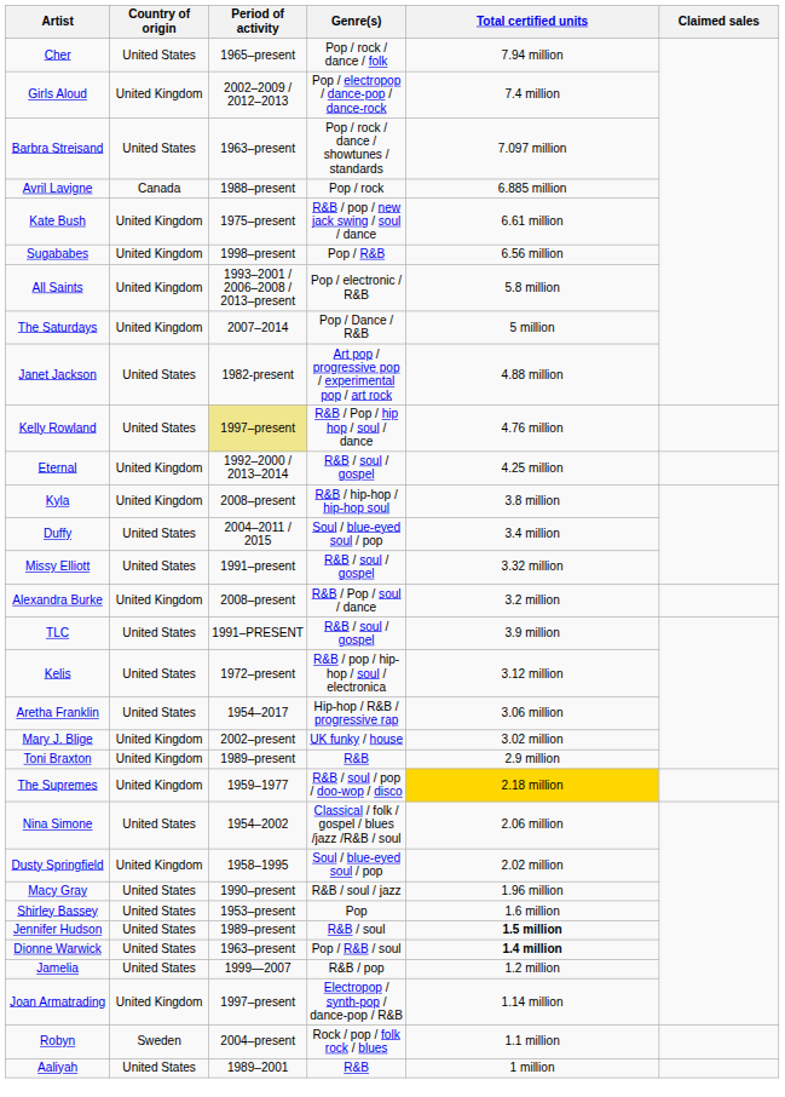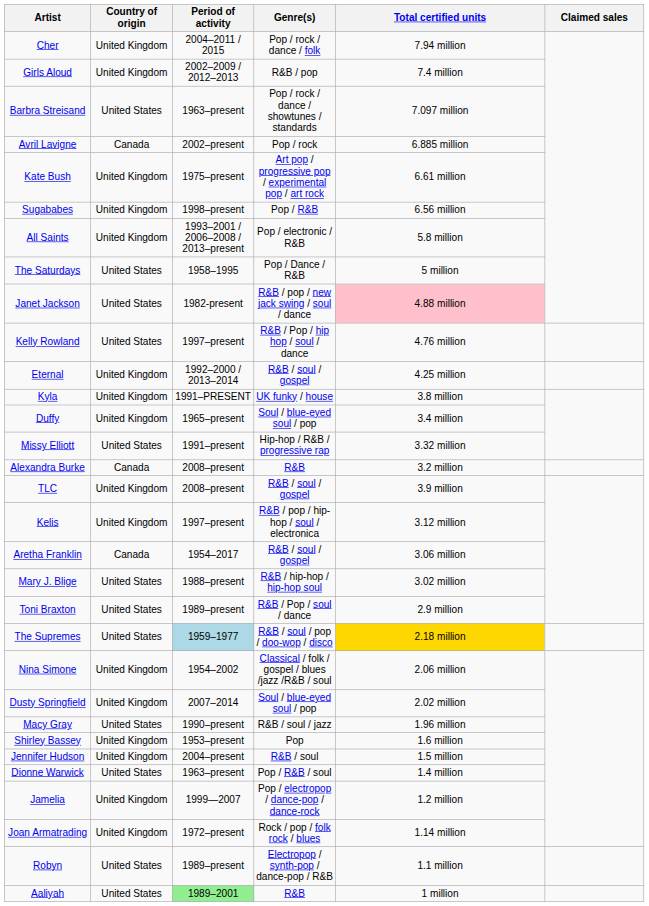 <table class="wikitable plainrowheaders sortable" style="text-align:center;">
 <tr>
 <th scope="col" style="width:130px;">Artist</th>
 <th scope="col" style="width:122px;">Country of origin</th>
 <th scope="col" style="width:122px;">Period of activity</th>
 <th scope="col" style="width:122px;">Genre(s)</th>
 <th scope="col" style="width:325px;"><a href='#'>Total certified units</a></th>
 <th scope="col" style="width:150px;">Claimed sales</th>
 </tr>
 <tr>
 <td><a href='#'>Cher</a></td>
-<td>United States</td>
-<td>1965–present</td>
+<td>United Kingdom</td>
+<td>2004–2011 / 2015</td>
 <td>Pop / rock / dance / <a href='#'>folk</a></td>
 <td>7.94 million</td>
 </tr>
 <tr>
 <td><a href='#'>Girls Aloud</a></td>
 <td>United Kingdom</td>
 <td>2002–2009 / 2012–2013</td>
-<td>Pop / <a href='#'>electropop</a> / <a href='#'>dance-pop</a> / <a href='#'>dance-rock</a></td>
+<td>R&B / pop</td>
 <td>7.4 million</td>
 </tr>
 <tr>
 <td><a href='#'>Barbra Streisand</a></td>
 <td>United States</td>
 <td>1963–present</td>
 <td>Pop / rock / dance / showtunes / standards</td>
 <td>7.097 million</td>
 </tr>
 <tr>
 <td><a href='#'>Avril Lavigne</a></td>
 <td>Canada</td>
-<td>1988–present</td>
+<td>2002–present</td>
 <td>Pop / rock</td>
 <td>6.885 million</td>
 </tr>
 <tr>
 <td><a href='#'>Kate Bush</a></td>
 <td>United Kingdom</td>
 <td>1975–present</td>
-<td><a href='#'>R&B</a> / pop / <a href='#'>new jack swing</a> / <a href='#'>soul</a> / dance</td>
+<td><a href='#'>Art pop</a> / <a href='#'>progressive pop</a> / <a href='#'>experimental pop</a> / <a href='#'>art rock</a></td>
 <td>6.61 million</td>
 </tr>
 <tr>
 <td><a href='#'>Sugababes</a></td>
 <td>United Kingdom</td>
 <td>1998–present</td>
 <td>Pop / <a href='#'>R&B</a></td>
 <td>6.56 million</td>
 </tr>
 <tr>
 <td><a href='#'>All Saints</a></td>
 <td>United Kingdom</td>
 <td>1993–2001 / 2006–2008 / 2013–present</td>
 <td>Pop / electronic / R&B</td>
 <td>5.8 million</td>
 </tr>
 <tr>
 <td><a href='#'>The Saturdays</a></td>
-<td>United Kingdom</td>
-<td>2007–2014</td>
+<td>United States</td>
+<td>1958–1995</td>
 <td>Pop / Dance / R&B</td>
 <td>5 million</td>
 </tr>
 <tr>
 <td><a href='#'>Janet Jackson</a></td>
 <td>United States</td>
 <td>1982-present</td>
-<td><a href='#'>Art pop</a> / <a href='#'>progressive pop</a> / <a href='#'>experimental pop</a> / <a href='#'>art rock</a></td>
-<td>4.88 million</td>
+<td><a href='#'>R&B</a> / pop / <a href='#'>new jack swing</a> / <a href='#'>soul</a> / dance</td>
+<td style="background: pink;">4.88 million</td>
 </tr>
 <tr>
 <td><a href='#'>Kelly Rowland</a></td>
 <td>United States</td>
-<td style="background: khaki;">1997–present</td>
+<td>1997–present</td>
 <td><a href='#'>R&B</a>  / Pop / <a href='#'>hip hop</a> / <a href='#'>soul</a> / dance</td>
 <td>4.76 million</td>
 <td><br></td>
 </tr>
 <tr>
 <td><a href='#'>Eternal</a></td>
 <td>United Kingdom</td>
 <td>1992–2000 / 2013–2014</td>
 <td><a href='#'>R&B</a>  / <a href='#'>soul</a> / <a href='#'>gospel</a></td>
 <td>4.25 million</td>
 <td><br></td>
 </tr>
 <tr>
 <td><a href='#'>Kyla</a></td>
 <td>United Kingdom</td>
-<td>2008–present</td>
-<td><a href='#'>R&B</a> / hip-hop / <a href='#'>hip-hop soul</a></td>
+<td>1991–PRESENT</td>
+<td><a href='#'>UK funky</a> / <a href='#'>house</a></td>
 <td>3.8 million</td>
 </tr>
 <tr>
 <td><a href='#'>Duffy</a></td>
-<td>United States</td>
-<td>2004–2011 / 2015</td>
+<td>United Kingdom</td>
+<td>1965–present</td>
 <td><a href='#'>Soul</a> / <a href='#'>blue-eyed soul</a> / pop</td>
 <td>3.4 million</td>
 </tr>
 <tr>
 <td><a href='#'>Missy Elliott</a></td>
 <td>United States</td>
 <td>1991–present</td>
-<td><a href='#'>R&B</a> / <a href='#'>soul</a> / <a href='#'>gospel</a></td>
+<td>Hip-hop / R&B / <a href='#'>progressive rap</a></td>
 <td>3.32 million</td>
 </tr>
 <tr>
 <td><a href='#'>Alexandra Burke</a></td>
-<td>United Kingdom</td>
+<td>Canada</td>
 <td>2008–present</td>
-<td><a href='#'>R&B</a>  / Pop / <a href='#'>soul</a> / dance</td>
+<td><a href='#'>R&B</a></td>
 <td>3.2 million</td>
 <td><br></td>
 </tr>
 <tr>
 <td><a href='#'>TLC</a></td>
-<td>United States</td>
-<td>1991–PRESENT</td>
+<td>United Kingdom</td>
+<td>2008–present</td>
 <td><a href='#'>R&B</a> / <a href='#'>soul</a> / <a href='#'>gospel</a></td>
 <td>3.9 million</td>
 </tr>
 <tr>
 <td><a href='#'>Kelis</a></td>
-<td>United States</td>
-<td>1972–present</td>
+<td>United Kingdom</td>
+<td>1997–present</td>
 <td><a href='#'>R&B</a> / pop / hip-hop / <a href='#'>soul</a> / electronica</td>
 <td>3.12 million</td>
 </tr>
 <tr>
 <td><a href='#'>Aretha Franklin</a></td>
-<td>United States</td>
+<td>Canada</td>
 <td>1954–2017</td>
-<td>Hip-hop / R&B / <a href='#'>progressive rap</a></td>
+<td><a href='#'>R&B</a> / <a href='#'>soul</a> / <a href='#'>gospel</a></td>
 <td>3.06 million</td>
 </tr>
 <tr>
 <td><a href='#'>Mary J. Blige</a></td>
-<td>United Kingdom</td>
-<td>2002–present</td>
-<td><a href='#'>UK funky</a> / <a href='#'>house</a></td>
+<td>United States</td>
+<td>1988–present</td>
+<td><a href='#'>R&B</a> / hip-hop / <a href='#'>hip-hop soul</a></td>
 <td>3.02 million</td>
 </tr>
 <tr>
 <td><a href='#'>Toni Braxton</a></td>
-<td>United Kingdom</td>
+<td>United States</td>
 <td>1989–present</td>
-<td><a href='#'>R&B</a></td>
+<td><a href='#'>R&B</a>  / Pop / <a href='#'>soul</a> / dance</td>
 <td>2.9 million</td>
 </tr>
 <tr>
 <td><a href='#'>The Supremes</a></td>
-<td>United Kingdom</td>
-<td>1959–1977</td>
+<td>United States</td>
+<td style="background: lightblue;">1959–1977</td>
 <td><a href='#'>R&B</a> / <a href='#'>soul</a> / pop / <a href='#'>doo-wop</a> / <a href='#'>disco</a></td>
 <td style="background: gold;">2.18 million</td>
 <td><br></td>
 </tr>
 <tr>
 <td><a href='#'>Nina Simone</a></td>
-<td>United States</td>
+<td>United Kingdom</td>
 <td>1954–2002</td>
 <td><a href='#'>Classical</a> / folk / gospel / blues /jazz /R&B / soul</td>
 <td>2.06 million</td>
 </tr>
 <tr>
 <td><a href='#'>Dusty Springfield</a></td>
 <td>United Kingdom</td>
-<td>1958–1995</td>
+<td>2007–2014</td>
 <td><a href='#'>Soul</a> / <a href='#'>blue-eyed soul</a> / pop</td>
 <td>2.02 million</td>
 </tr>
 <tr>
 <td><a href='#'>Macy Gray</a></td>
 <td>United States</td>
 <td>1990–present</td>
 <td>R&B / soul / jazz</td>
 <td>1.96 million</td>
 </tr>
 <tr>
 <td><a href='#'>Shirley Bassey</a></td>
-<td>United States</td>
+<td>United Kingdom</td>
 <td>1953–present</td>
 <td>Pop</td>
 <td>1.6 million</td>
 </tr>
 <tr>
 <td><a href='#'>Jennifer Hudson</a></td>
-<td>United States</td>
-<td>1989–present</td>
+<td>United Kingdom</td>
+<td>2004–present</td>
 <td><a href='#'>R&B</a> / soul</td>
-<td><strong>1.5 million</strong></td>
+<td>1.5 million</td>
 </tr>
 <tr>
 <td><a href='#'>Dionne Warwick</a></td>
 <td>United States</td>
 <td>1963–present</td>
 <td>Pop / <a href='#'>R&B</a> / soul</td>
-<td><strong>1.4 million</strong></td>
+<td>1.4 million</td>
 </tr>
 <tr>
 <td><a href='#'>Jamelia</a></td>
-<td>United States</td>
+<td>United Kingdom</td>
 <td>1999—2007</td>
-<td>R&B / pop</td>
+<td>Pop / <a href='#'>electropop</a> / <a href='#'>dance-pop</a> / <a href='#'>dance-rock</a></td>
 <td>1.2 million</td>
 </tr>
 <tr>
 <td><a href='#'>Joan Armatrading</a></td>
 <td>United Kingdom</td>
-<td>1997–present</td>
-<td><a href='#'>Electropop</a> / <a href='#'>synth-pop</a> / dance-pop / R&B</td>
+<td>1972–present</td>
+<td>Rock / pop / <a href='#'>folk rock</a> / <a href='#'>blues</a></td>
 <td>1.14 million</td>
 </tr>
 <tr>
 <td><a href='#'>Robyn</a></td>
-<td>Sweden</td>
-<td>2004–present</td>
-<td>Rock / pop / <a href='#'>folk rock</a> / <a href='#'>blues</a></td>
+<td>United States</td>
+<td>1989–present</td>
+<td><a href='#'>Electropop</a> / <a href='#'>synth-pop</a> / dance-pop / R&B</td>
 <td>1.1 million</td>
 <td><br></td>
 </tr>
 <tr>
 <td><a href='#'>Aaliyah</a></td>
 <td>United States</td>
-<td>1989–2001</td>
+<td style="background: lightgreen;">1989–2001</td>
 <td><a href='#'>R&B</a></td>
 <td>1 million</td>
 </tr>
 </table>
